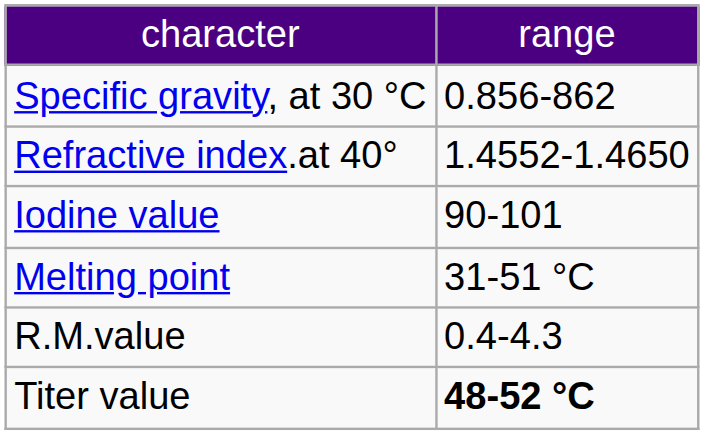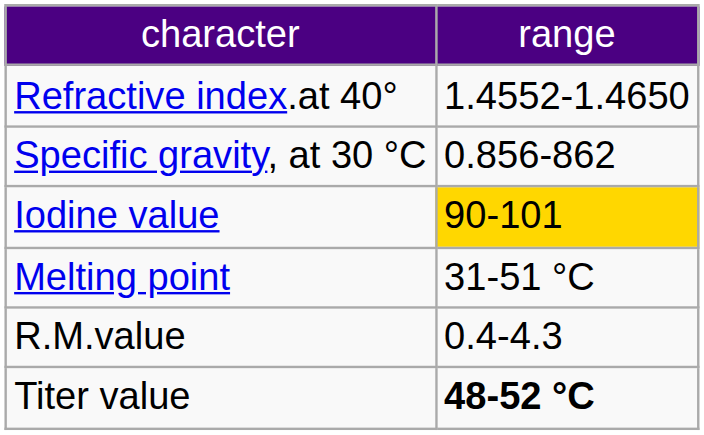 <table class="wikitable" style="margin:auto;">
 <tr style="background:indigo; color:white" align="center">
 <td>character</td>
 <td>range</td>
 </tr>
 <tr>
+<td><a href='#'>Refractive index</a>.at 40°</td>
+<td>1.4552-1.4650</td>
+</tr>
+<tr>
 <td><a href='#'>Specific gravity</a>, at 30 °C</td>
 <td>0.856-862</td>
 </tr>
 <tr>
-<td><a href='#'>Refractive index</a>.at 40°</td>
-<td>1.4552-1.4650</td>
-</tr>
-<tr>
 <td><a href='#'>Iodine value</a></td>
-<td>90-101</td>
+<td style="background: gold;">90-101</td>
 </tr>
 <tr>
 <td><a href='#'>Melting point</a></td>
 <td>31-51 °C</td>
 </tr>
 <tr>
 <td>R.M.value</td>
 <td>0.4-4.3</td>
 </tr>
 <tr>
 <td>Titer value</td>
 <td><strong>48-52 °C</strong></td>
 </tr>
 </table>
